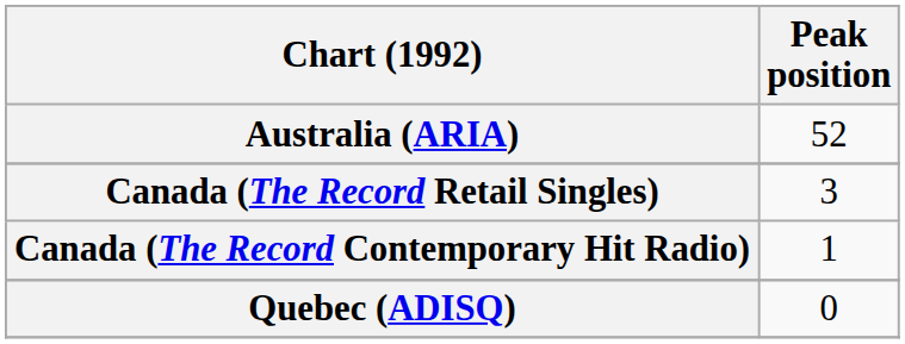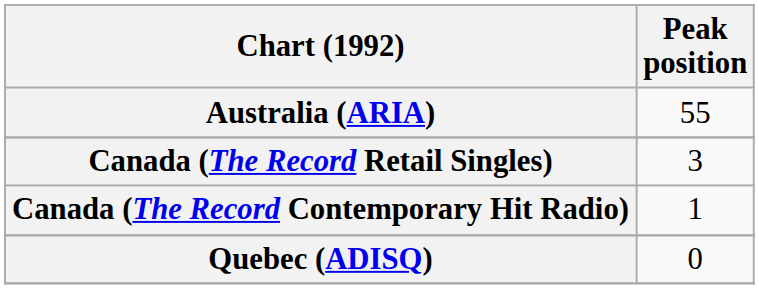 <table class="wikitable sortable plainrowheaders" style="text-align:center">
 <tr>
 <th scope="col">Chart (1992)</th>
 <th scope="col">Peak<br>position</th>
 </tr>
 <tr>
 <th scope="row">Australia (<a href='#'>ARIA</a>)</th>
-<td>52</td>
+<td>55</td>
 </tr>
 <tr>
 </tr>
 <tr>
 </tr>
 <tr>
 <th scope="row">Canada (<em><a href='#'>The Record</a></em> Retail Singles)</th>
 <td>3</td>
 </tr>
 <tr>
 <th scope="row">Canada (<em><a href='#'>The Record</a></em> Contemporary Hit Radio)</th>
 <td>1</td>
 </tr>
 <tr>
 </tr>
 <tr>
 </tr>
 <tr>
 </tr>
 <tr>
 <th scope="row">Quebec (<a href='#'>ADISQ</a>)</th>
 <td>0</td>
 </tr>
 <tr>
 </tr>
 <tr>
 </tr>
 <tr>
 </tr>
 </table>
